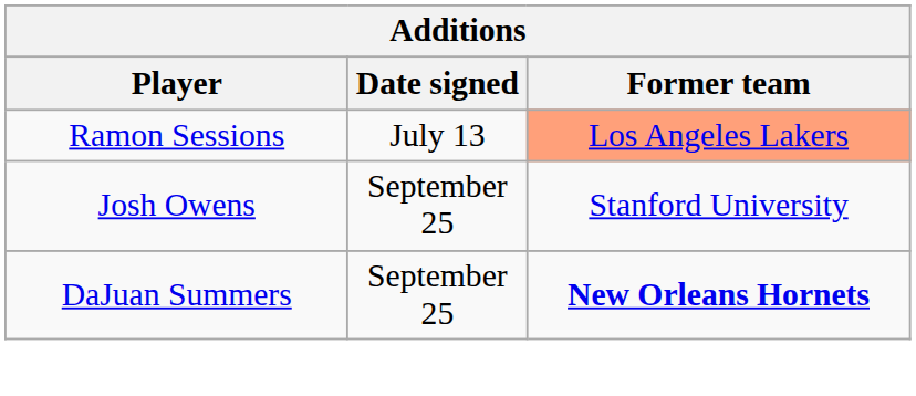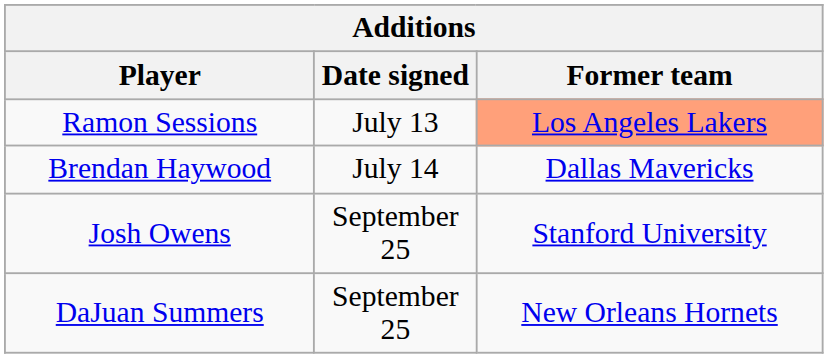 <table class="wikitable" style="text-align:center">
 <tr>
 <th colspan=3>Additions</th>
 </tr>
 <tr>
 <th style="width:160px">Player</th>
 <th style="width:80px">Date signed</th>
 <th style="width:180px">Former team</th>
 </tr>
 <tr>
 <td><a href='#'>Ramon Sessions</a></td>
 <td>July 13</td>
 <td style="background: lightsalmon;"><a href='#'>Los Angeles Lakers</a></td>
 </tr>
 <tr>
+<td><a href='#'>Brendan Haywood</a></td>
+<td>July 14</td>
+<td><a href='#'>Dallas Mavericks</a></td>
+</tr>
+<tr>
 <td><a href='#'>Josh Owens</a></td>
 <td>September 25</td>
 <td><a href='#'>Stanford University</a><br></td>
 </tr>
 <tr>
 <td><a href='#'>DaJuan Summers</a></td>
 <td>September 25</td>
-<td><strong><a href='#'>New Orleans Hornets</a></strong></td>
+<td><a href='#'>New Orleans Hornets</a></td>
 </tr>
 </table>
